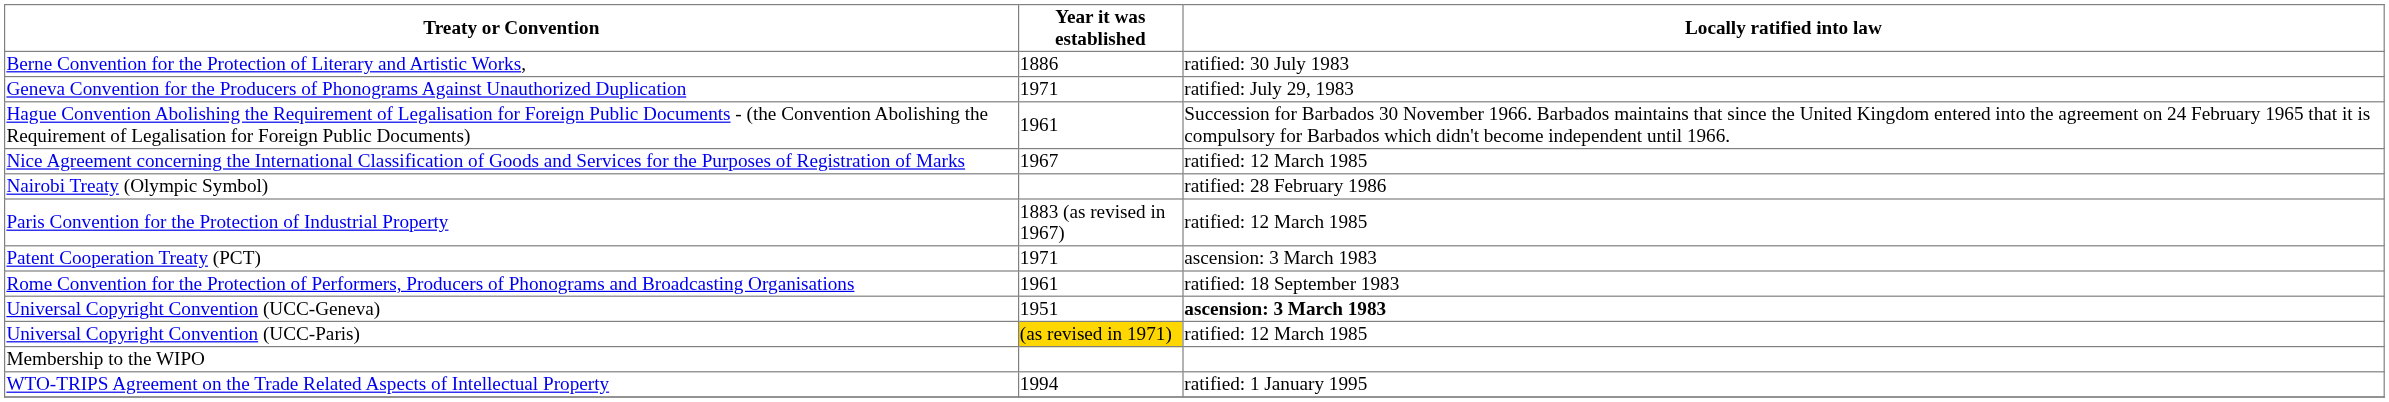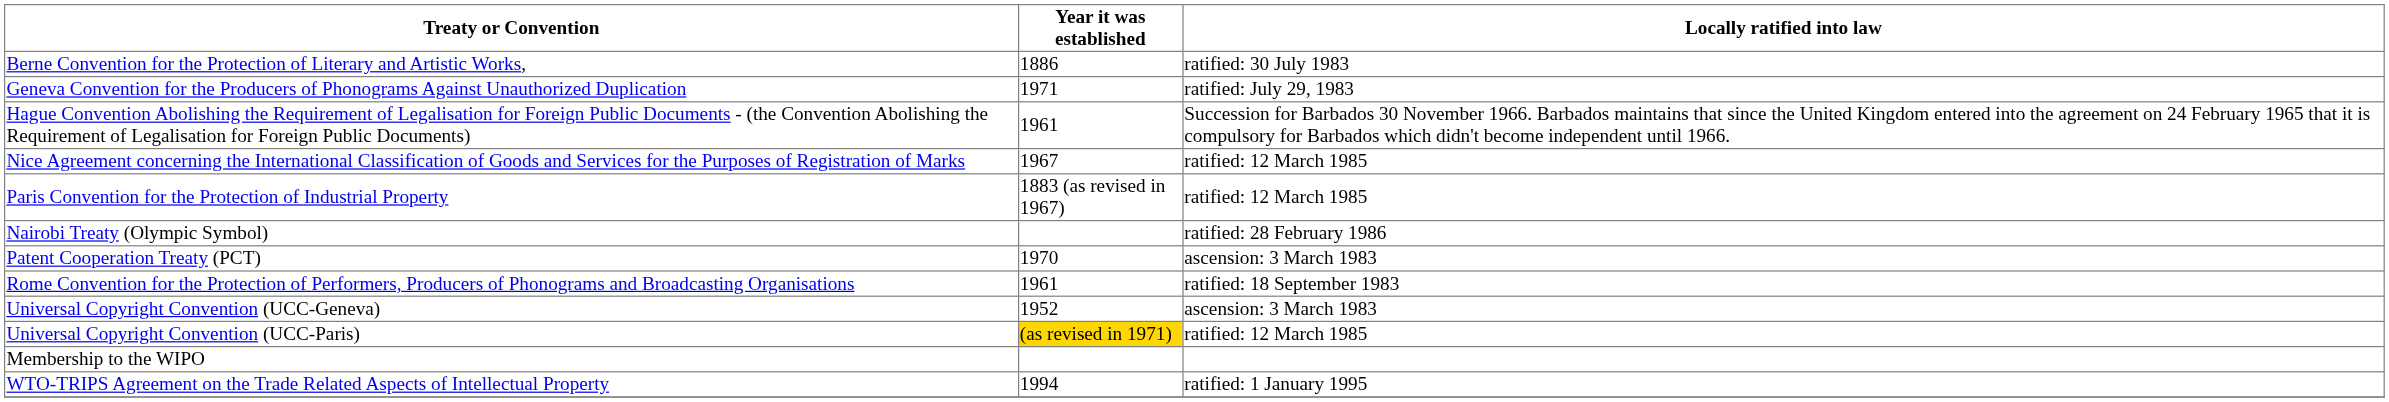 <table border="1" style="border-collapse: collapse;">
 <tr>
 <th>Treaty or Convention</th>
 <th>Year it was established</th>
 <th>Locally ratified into law</th>
 </tr>
 <tr>
 <td><a href='#'>Berne Convention for the Protection of Literary and Artistic Works</a>,</td>
 <td>1886</td>
 <td>ratified: 30 July 1983</td>
 </tr>
 <tr>
 <td><a href='#'>Geneva Convention for the Producers of Phonograms Against Unauthorized Duplication</a></td>
 <td>1971</td>
 <td>ratified: July 29, 1983</td>
 </tr>
 <tr>
 <td><a href='#'>Hague Convention Abolishing the Requirement of Legalisation for Foreign Public Documents</a> - (the Convention Abolishing the Requirement of Legalisation for Foreign Public Documents)</td>
 <td>1961</td>
 <td>Succession for Barbados 30 November 1966. Barbados maintains that since the United Kingdom entered into the agreement on 24 February 1965 that it is compulsory for Barbados which didn't become independent until 1966.</td>
 </tr>
 <tr>
 <td><a href='#'>Nice Agreement concerning the International Classification of Goods and Services for the Purposes of Registration of Marks</a></td>
 <td>1967</td>
 <td>ratified: 12 March 1985</td>
 </tr>
 <tr>
+<td><a href='#'>Paris Convention for the Protection of Industrial Property</a></td>
+<td>1883 (as revised in 1967)</td>
+<td>ratified: 12 March 1985</td>
+</tr>
+<tr>
 <td><a href='#'>Nairobi Treaty</a> (Olympic Symbol)</td>
 <td></td>
 <td>ratified: 28 February 1986</td>
 </tr>
 <tr>
-<td><a href='#'>Paris Convention for the Protection of Industrial Property</a></td>
-<td>1883 (as revised in 1967)</td>
-<td>ratified: 12 March 1985</td>
-</tr>
-<tr>
 <td><a href='#'>Patent Cooperation Treaty</a> (PCT)</td>
-<td>1971</td>
+<td>1970</td>
 <td>ascension: 3 March 1983</td>
 </tr>
 <tr>
 <td><a href='#'>Rome Convention for the Protection of Performers, Producers of Phonograms and Broadcasting Organisations</a></td>
 <td>1961</td>
 <td>ratified: 18 September 1983</td>
 </tr>
 <tr>
 <td><a href='#'>Universal Copyright Convention</a> (UCC-Geneva)</td>
-<td>1951</td>
-<td><strong>ascension: 3 March 1983</strong></td>
+<td>1952</td>
+<td>ascension: 3 March 1983</td>
 </tr>
 <tr>
 <td><a href='#'>Universal Copyright Convention</a> (UCC-Paris)</td>
 <td style="background: gold;">(as revised in 1971)</td>
 <td>ratified: 12 March 1985</td>
 </tr>
 <tr>
 <td>Membership to the WIPO</td>
 <td></td>
 </tr>
 <tr>
 <td><a href='#'>WTO-TRIPS Agreement on the Trade Related Aspects of Intellectual Property</a></td>
 <td>1994</td>
 <td>ratified: 1 January 1995</td>
 </tr>
 <tr>
 </tr>
 </table>
